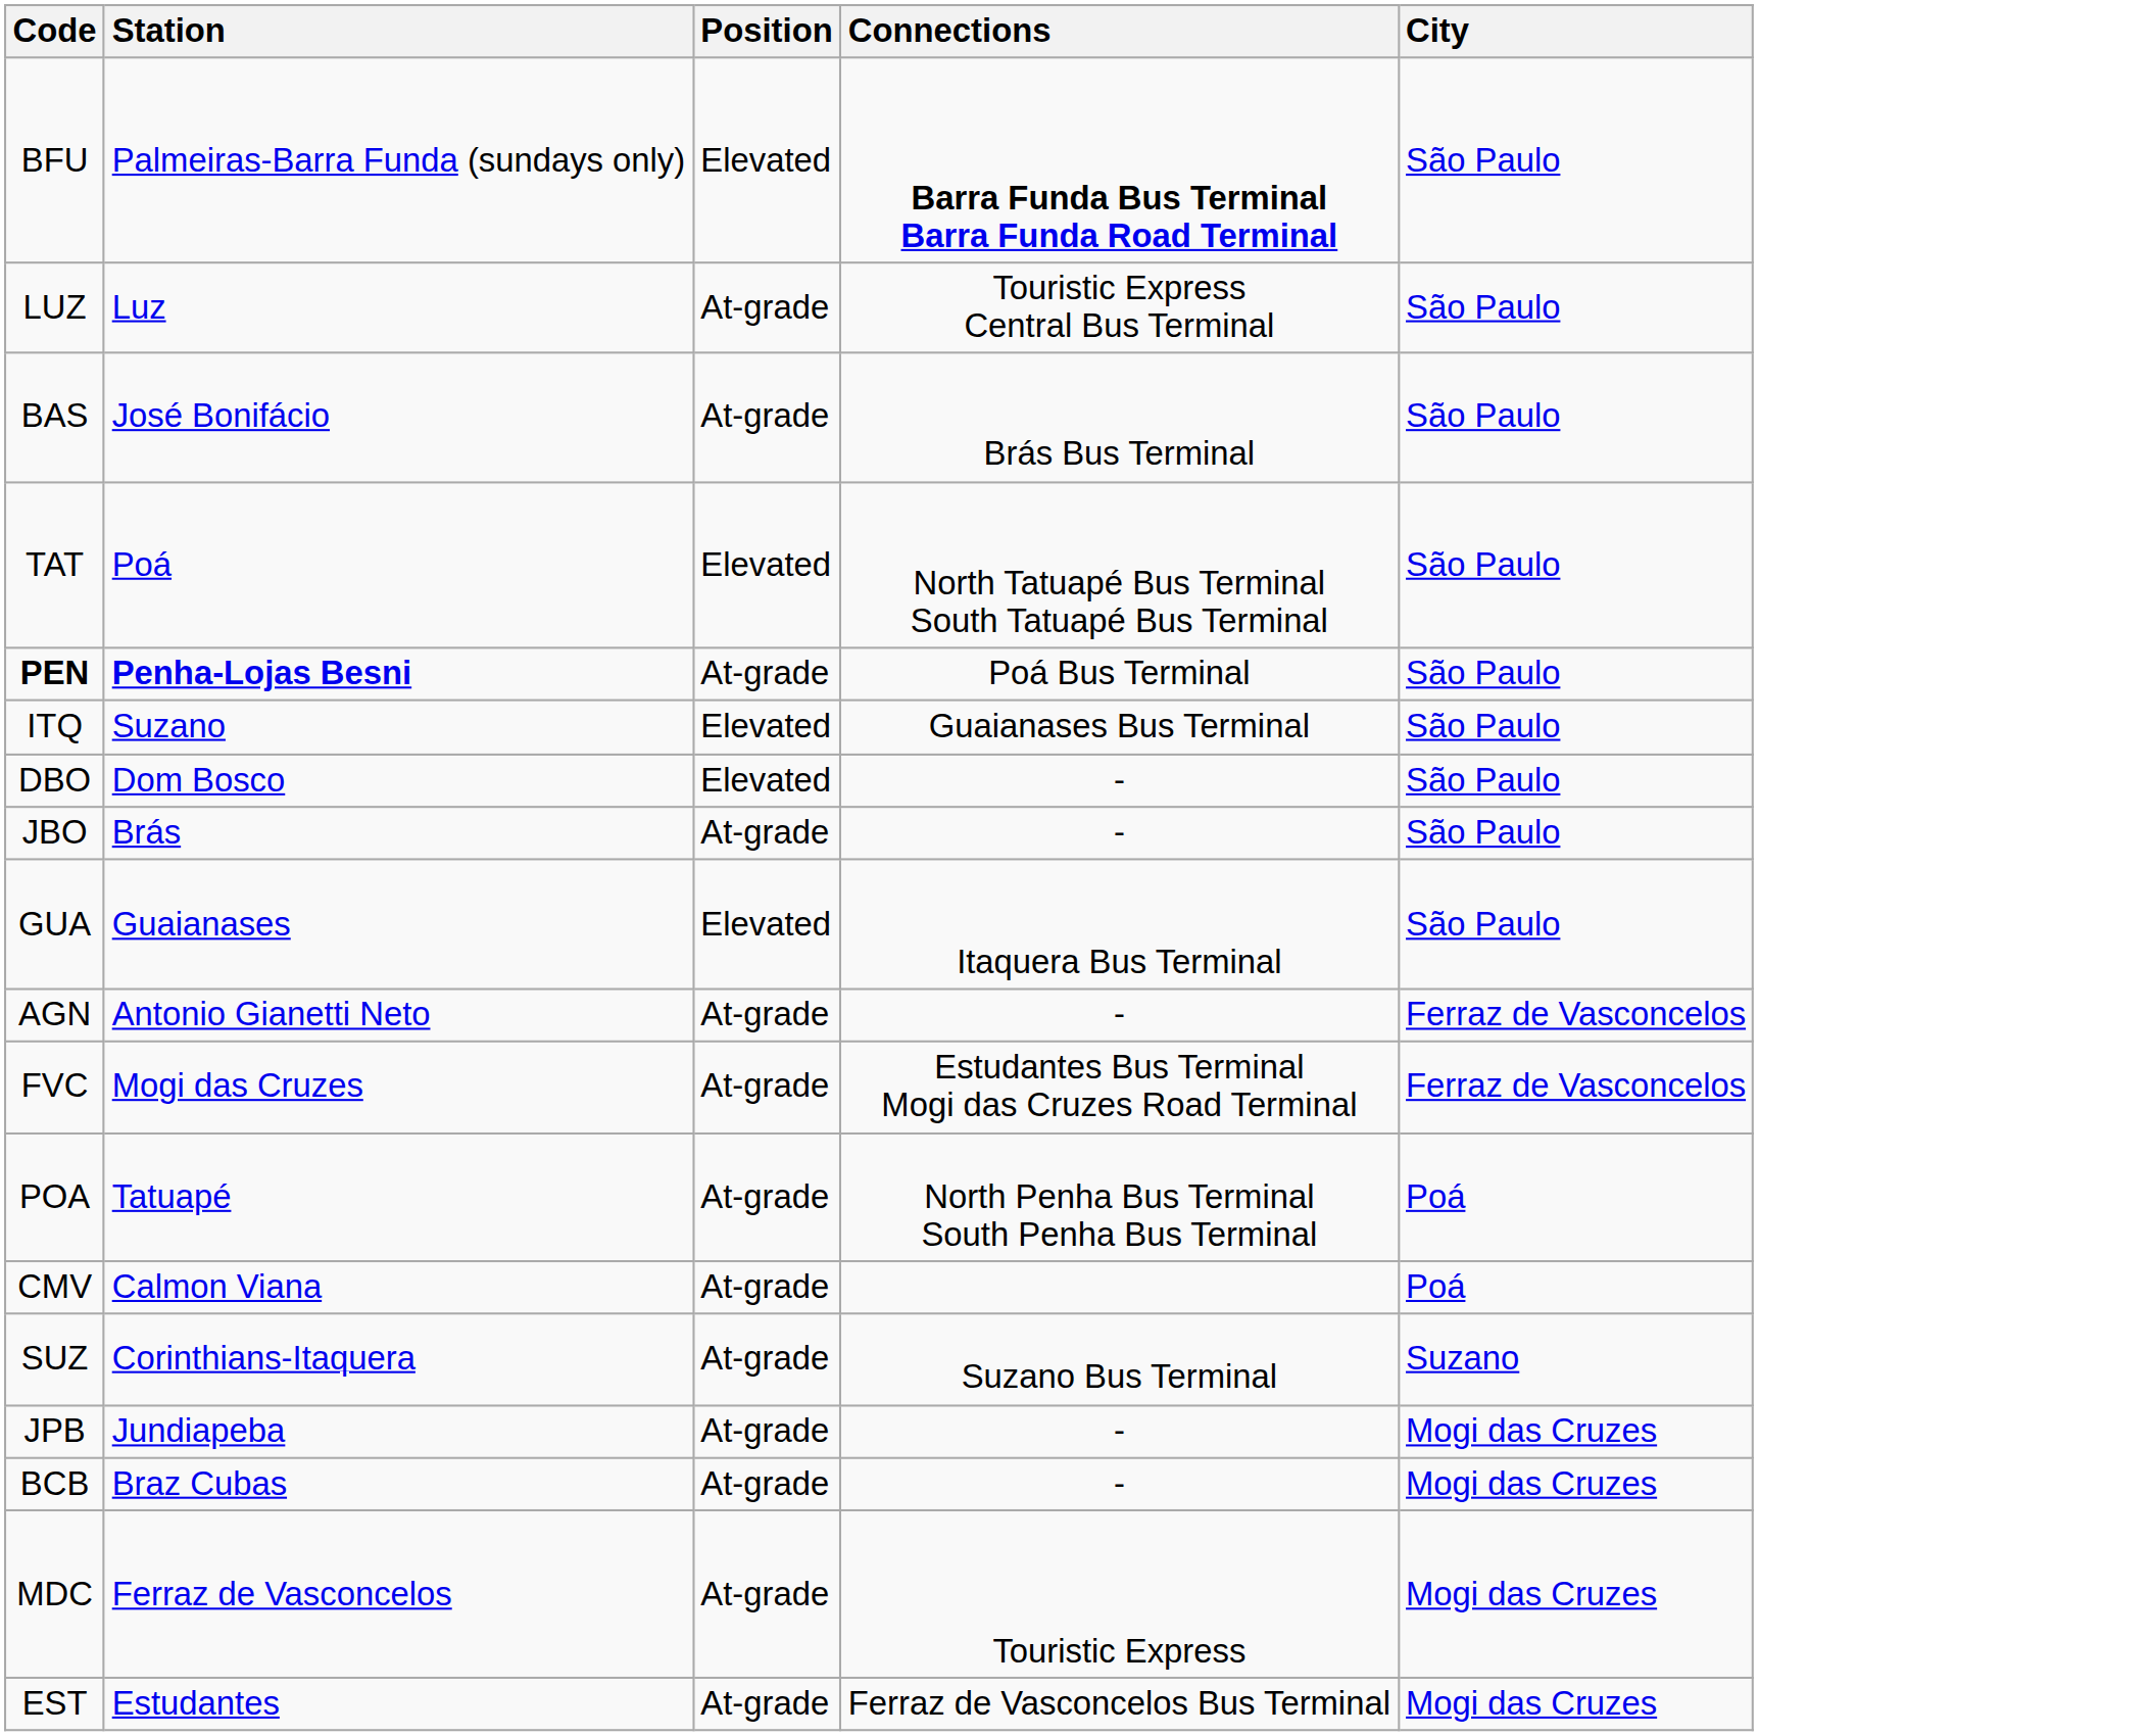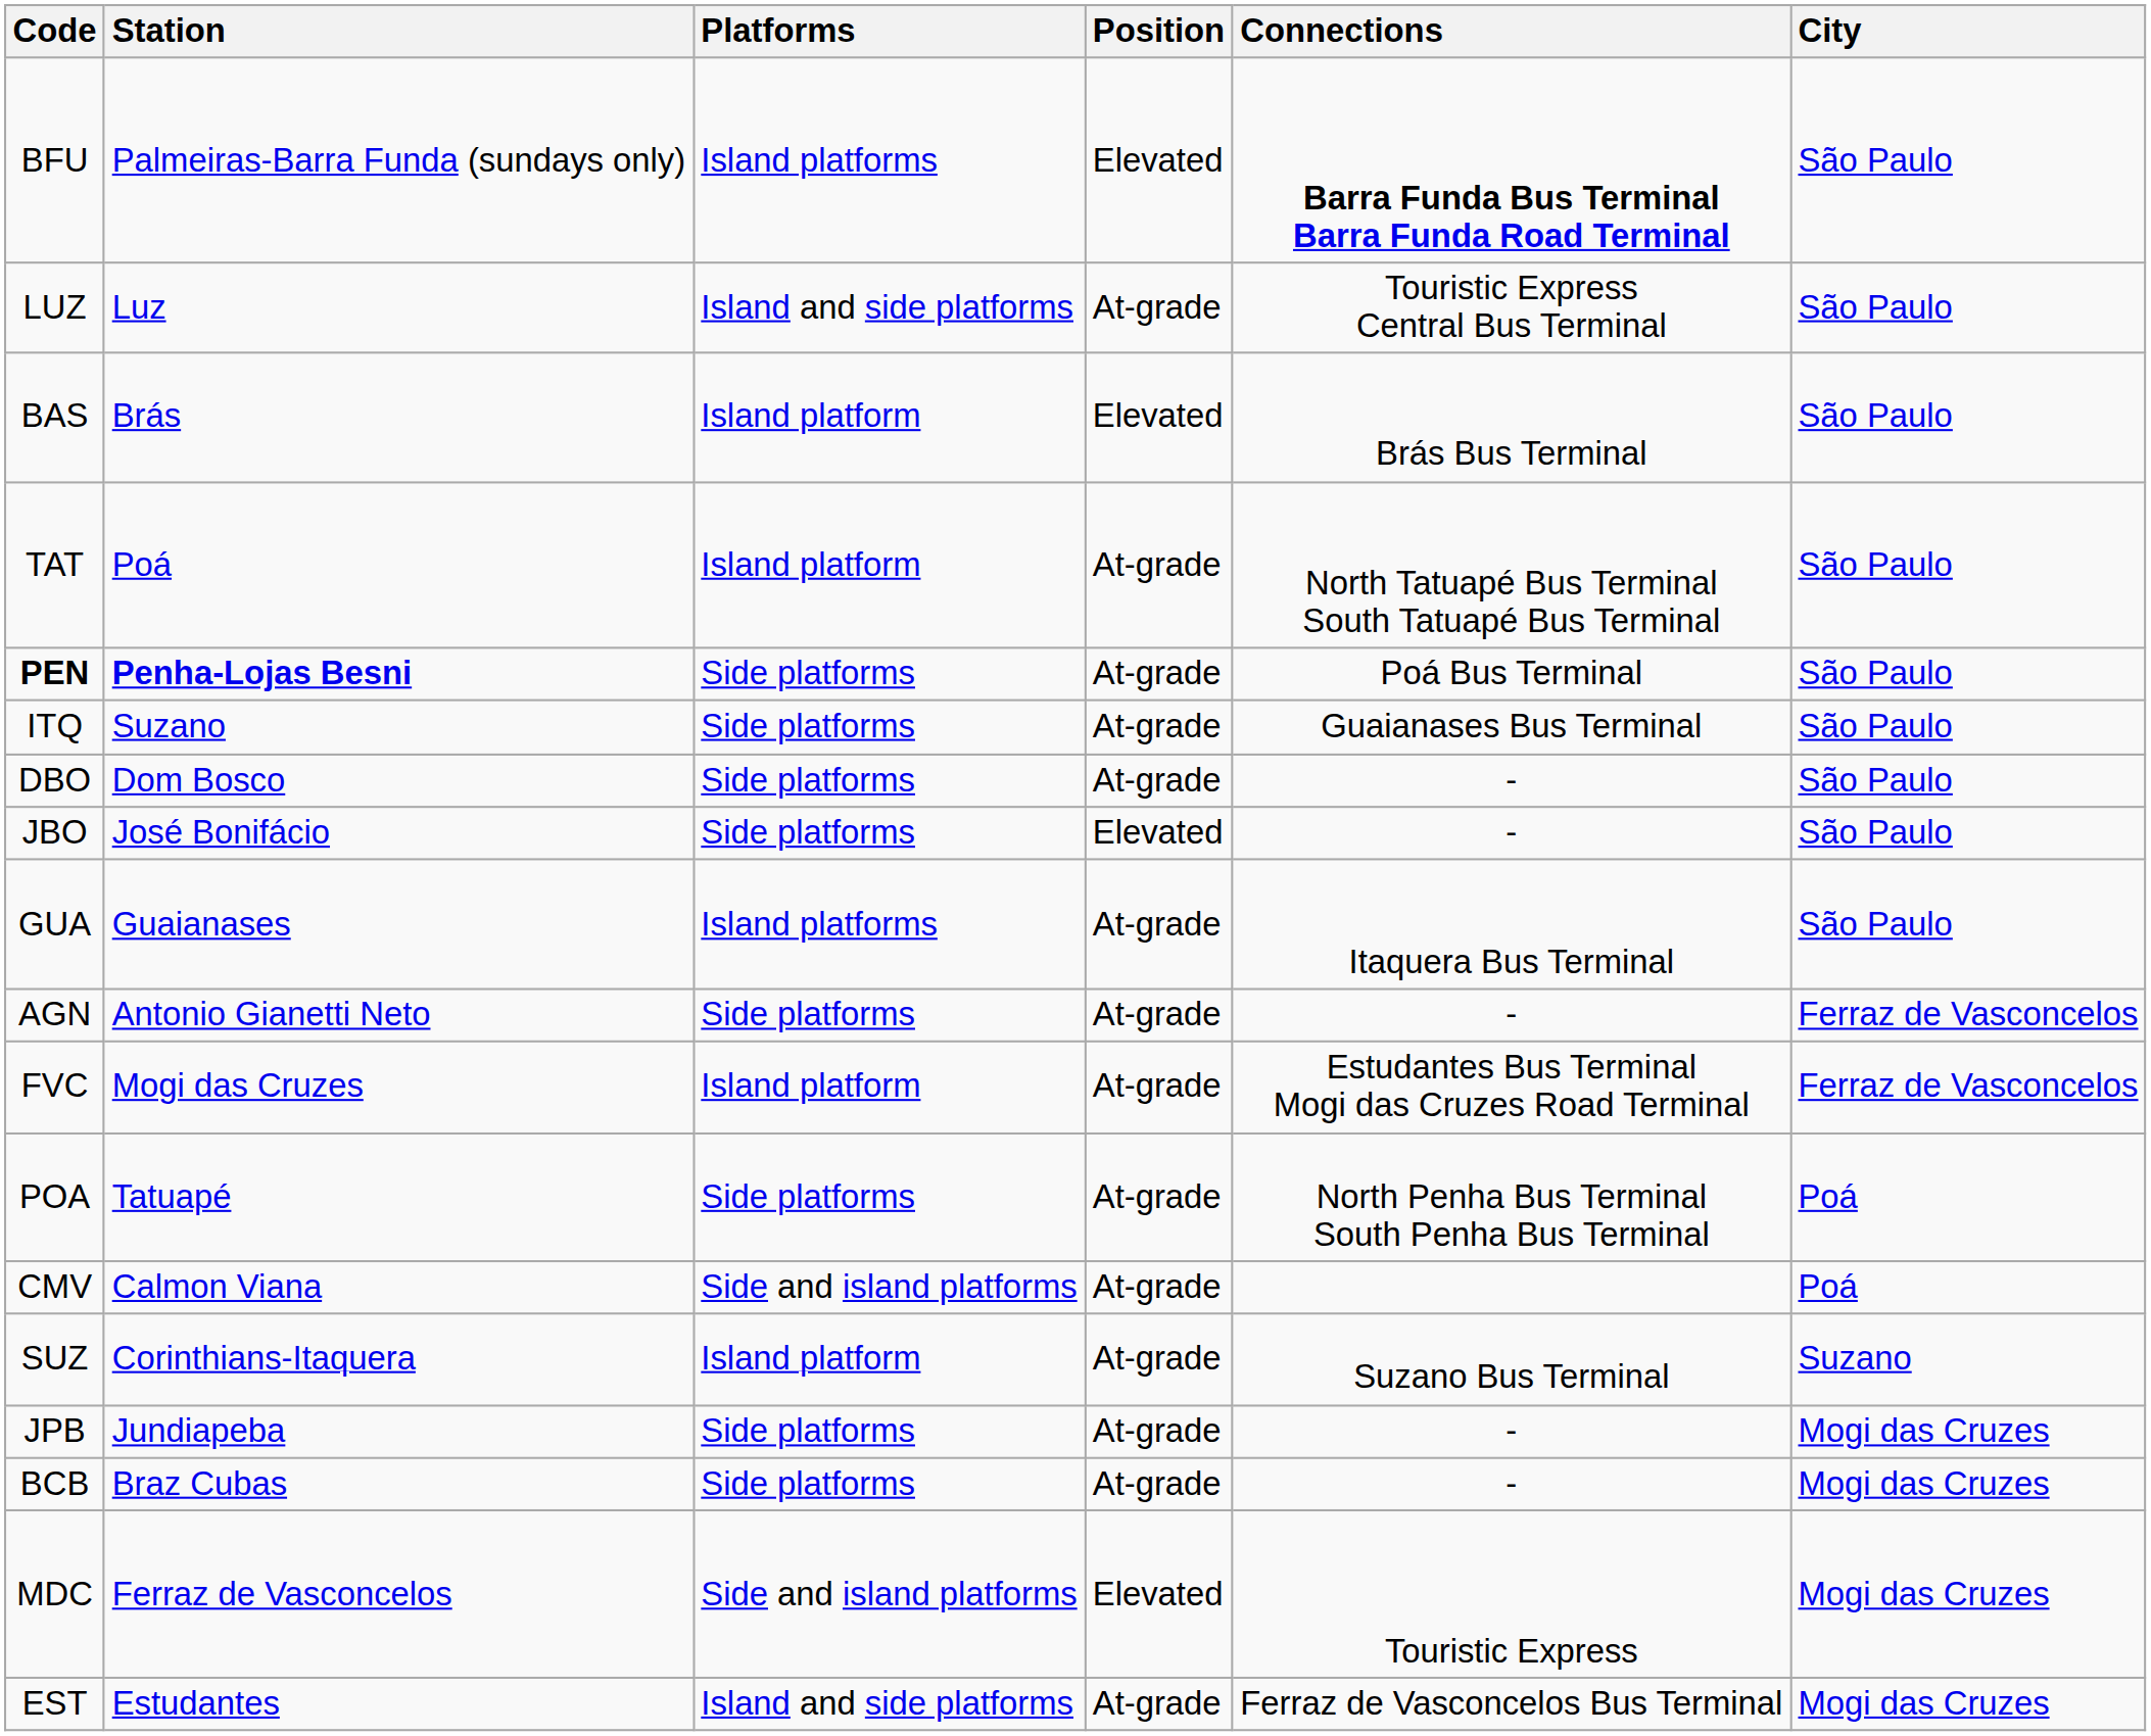 <table class="wikitable">
 <tr>
 <th style="text-align:left;">Code</th>
 <th style="text-align:left;">Station</th>
+<th style="text-align:left;">Platforms</th>
 <th style="text-align:left;">Position</th>
 <th style="text-align:left;">Connections</th>
 <th style="text-align:left;">City</th>
 </tr>
 <tr>
 <td style="text-align:center;">BFU</td>
 <td style="text-align:left;"><a href='#'>Palmeiras-Barra Funda</a> (sundays only)</td>
+<td style="text-align:left;"><a href='#'>Island platforms</a></td>
 <td style="text-align:left;">Elevated</td>
 <td style="text-align:center;"><strong> <br> <br>  <br>  Barra Funda Bus Terminal<br> <a href='#'>Barra Funda Road Terminal</a></strong></td>
 <td style="text-align:left;"><a href='#'>São Paulo</a></td>
 </tr>
 <tr>
 <td style="text-align:center;">LUZ</td>
 <td style="text-align:left;"><a href='#'>Luz</a></td>
+<td style="text-align:left;"><a href='#'>Island</a> and <a href='#'>side platforms</a></td>
 <td style="text-align:left;">At-grade</td>
 <td style="text-align:center;"> Touristic Express<br> Central Bus Terminal</td>
 <td style="text-align:left;"><a href='#'>São Paulo</a></td>
 </tr>
 <tr>
 <td style="text-align:center;">BAS</td>
-<td style="text-align:left;"><a href='#'>José Bonifácio</a></td>
-<td style="text-align:left;">At-grade</td>
+<td style="text-align:left;"><a href='#'>Brás</a></td>
+<td style="text-align:left;"><a href='#'>Island platform</a></td>
+<td style="text-align:left;">Elevated</td>
 <td style="text-align:center;"> <br>   <br>  Brás Bus Terminal</td>
 <td style="text-align:left;"><a href='#'>São Paulo</a></td>
 </tr>
 <tr>
 <td style="text-align:center;">TAT</td>
 <td style="text-align:left;"><a href='#'>Poá</a></td>
-<td style="text-align:left;">Elevated</td>
+<td style="text-align:left;"><a href='#'>Island platform</a></td>
+<td style="text-align:left;">At-grade</td>
 <td style="text-align:center;"> <br> <br> North Tatuapé Bus Terminal<br> South Tatuapé Bus Terminal</td>
 <td style="text-align:left;"><a href='#'>São Paulo</a></td>
 </tr>
 <tr>
 <td style="text-align:center;"><strong>PEN</strong></td>
 <td style="text-align:left;"><strong><a href='#'>Penha-Lojas Besni</a></strong></td>
+<td style="text-align:left;"><a href='#'>Side platforms</a></td>
 <td style="text-align:left;">At-grade</td>
 <td style="text-align:center;">  Poá Bus Terminal</td>
 <td style="text-align:left;"><a href='#'>São Paulo</a></td>
 </tr>
 <tr>
 <td style="text-align:center;">ITQ</td>
 <td style="text-align:left;"><a href='#'>Suzano</a></td>
-<td style="text-align:left;">Elevated</td>
+<td style="text-align:left;"><a href='#'>Side platforms</a></td>
+<td style="text-align:left;">At-grade</td>
 <td style="text-align:center;"> Guaianases Bus Terminal</td>
 <td style="text-align:left;"><a href='#'>São Paulo</a></td>
 </tr>
 <tr>
 <td style="text-align:center;">DBO</td>
 <td style="text-align:left;"><a href='#'>Dom Bosco</a></td>
-<td style="text-align:left;">Elevated</td>
+<td style="text-align:left;"><a href='#'>Side platforms</a></td>
+<td style="text-align:left;">At-grade</td>
 <td style="text-align:center;">-</td>
 <td style="text-align:left;"><a href='#'>São Paulo</a></td>
 </tr>
 <tr>
 <td style="text-align:center;">JBO</td>
-<td style="text-align:left;"><a href='#'>Brás</a></td>
-<td style="text-align:left;">At-grade</td>
+<td style="text-align:left;"><a href='#'>José Bonifácio</a></td>
+<td style="text-align:left;"><a href='#'>Side platforms</a></td>
+<td style="text-align:left;">Elevated</td>
 <td style="text-align:center;">-</td>
 <td style="text-align:left;"><a href='#'>São Paulo</a></td>
 </tr>
 <tr>
 <td style="text-align:center;">GUA</td>
 <td style="text-align:left;"><a href='#'>Guaianases</a></td>
-<td style="text-align:left;">Elevated</td>
+<td style="text-align:left;"><a href='#'>Island platforms</a></td>
+<td style="text-align:left;">At-grade</td>
 <td style="text-align:center;"> <br>  <em></em><br> Itaquera Bus Terminal</td>
 <td style="text-align:left;"><a href='#'>São Paulo</a></td>
 </tr>
 <tr>
 <td style="text-align:center;">AGN</td>
 <td style="text-align:left;"><a href='#'>Antonio Gianetti Neto</a></td>
+<td style="text-align:left;"><a href='#'>Side platforms</a></td>
 <td style="text-align:left;">At-grade</td>
 <td style="text-align:center;">-</td>
 <td style="text-align:left;"><a href='#'>Ferraz de Vasconcelos</a></td>
 </tr>
 <tr>
 <td style="text-align:center;">FVC</td>
 <td style="text-align:left;"><a href='#'>Mogi das Cruzes</a></td>
+<td style="text-align:left;"><a href='#'>Island platform</a></td>
 <td style="text-align:left;">At-grade</td>
 <td style="text-align:center;">  Estudantes Bus Terminal<br> Mogi das Cruzes Road Terminal</td>
 <td style="text-align:left;"><a href='#'>Ferraz de Vasconcelos</a></td>
 </tr>
 <tr>
 <td style="text-align:center;">POA</td>
 <td style="text-align:left;"><a href='#'>Tatuapé</a></td>
+<td style="text-align:left;"><a href='#'>Side platforms</a></td>
 <td style="text-align:left;">At-grade</td>
 <td style="text-align:center;">   <em></em><br>  North Penha Bus Terminal<br> South Penha Bus Terminal</td>
 <td style="text-align:left;"><a href='#'>Poá</a></td>
 </tr>
 <tr>
 <td style="text-align:center;">CMV</td>
 <td style="text-align:left;"><a href='#'>Calmon Viana</a></td>
+<td style="text-align:left;"><a href='#'>Side</a> and <a href='#'>island platforms</a></td>
 <td style="text-align:left;">At-grade</td>
 <td style="text-align:center;"> </td>
 <td style="text-align:left;"><a href='#'>Poá</a></td>
 </tr>
 <tr>
 <td style="text-align:center;">SUZ</td>
 <td style="text-align:left;"><a href='#'>Corinthians-Itaquera</a></td>
+<td style="text-align:left;"><a href='#'>Island platform</a></td>
 <td style="text-align:left;">At-grade</td>
 <td style="text-align:center;">  <em></em><br>  Suzano Bus Terminal</td>
 <td style="text-align:left;"><a href='#'>Suzano</a></td>
 </tr>
 <tr>
 <td style="text-align:center;">JPB</td>
 <td style="text-align:left;"><a href='#'>Jundiapeba</a></td>
+<td style="text-align:left;"><a href='#'>Side platforms</a></td>
 <td style="text-align:left;">At-grade</td>
 <td style="text-align:center;">-</td>
 <td style="text-align:left;"><a href='#'>Mogi das Cruzes</a></td>
 </tr>
 <tr>
 <td style="text-align:center;">BCB</td>
 <td style="text-align:left;"><a href='#'>Braz Cubas</a></td>
+<td style="text-align:left;"><a href='#'>Side platforms</a></td>
 <td style="text-align:left;">At-grade</td>
 <td style="text-align:center;">-</td>
 <td style="text-align:left;"><a href='#'>Mogi das Cruzes</a></td>
 </tr>
 <tr>
 <td style="text-align:center;">MDC</td>
 <td style="text-align:left;"><a href='#'>Ferraz de Vasconcelos</a></td>
-<td style="text-align:left;">At-grade</td>
+<td style="text-align:left;"><a href='#'>Side</a> and <a href='#'>island platforms</a></td>
+<td style="text-align:left;">Elevated</td>
 <td style="text-align:center;"> <br> <br>  <br> Touristic Express</td>
 <td style="text-align:left;"><a href='#'>Mogi das Cruzes</a></td>
 </tr>
 <tr>
 <td style="text-align:center;">EST</td>
 <td style="text-align:left;"><a href='#'>Estudantes</a></td>
+<td style="text-align:left;"><a href='#'>Island</a> and <a href='#'>side platforms</a></td>
 <td style="text-align:left;">At-grade</td>
 <td style="text-align:center;">  Ferraz de Vasconcelos Bus Terminal</td>
 <td style="text-align:left;"><a href='#'>Mogi das Cruzes</a></td>
 </tr>
 </table>
